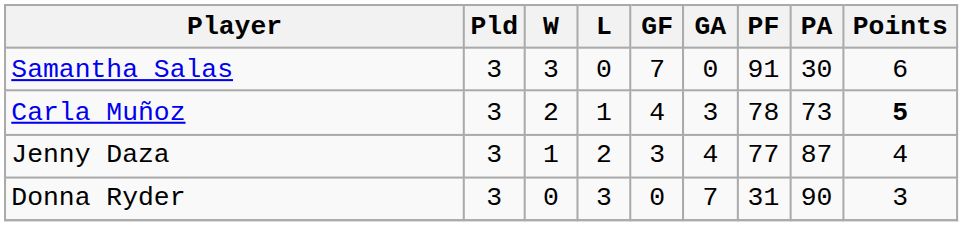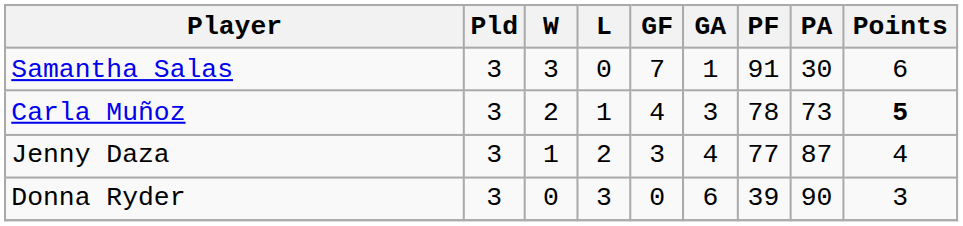 <table class=wikitable style="text-align:center">
 <tr>
 <th width=220>Player</th>
 <th width=20>Pld</th>
 <th width=20>W</th>
 <th width=20>L</th>
 <th width=20>GF</th>
 <th width=20>GA</th>
 <th width=20>PF</th>
 <th width=20>PA</th>
 <th width=50>Points</th>
 </tr>
 <tr>
 <td align=left> <a href='#'>Samantha Salas</a></td>
 <td>3</td>
 <td>3</td>
 <td>0</td>
 <td>7</td>
-<td>0</td>
+<td>1</td>
 <td>91</td>
 <td>30</td>
 <td>6</td>
 </tr>
 <tr>
 <td align=left> <a href='#'>Carla Muñoz</a></td>
 <td>3</td>
 <td>2</td>
 <td>1</td>
 <td>4</td>
 <td>3</td>
 <td>78</td>
 <td>73</td>
 <td><strong>5</strong></td>
 </tr>
 <tr>
 <td align=left>  Jenny Daza</td>
 <td>3</td>
 <td>1</td>
 <td>2</td>
 <td>3</td>
 <td>4</td>
 <td>77</td>
 <td>87</td>
 <td>4</td>
 </tr>
 <tr>
 <td align=left>  Donna Ryder</td>
 <td>3</td>
 <td>0</td>
 <td>3</td>
 <td>0</td>
-<td>7</td>
-<td>31</td>
+<td>6</td>
+<td>39</td>
 <td>90</td>
 <td>3</td>
 </tr>
 <tr>
 </tr>
 </table>
